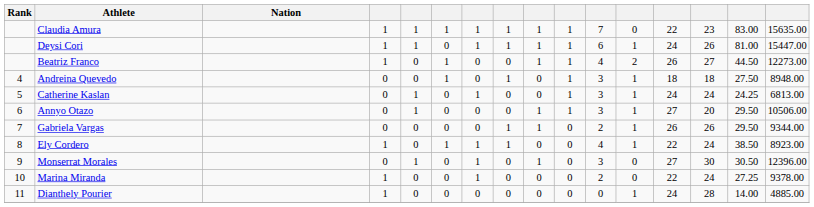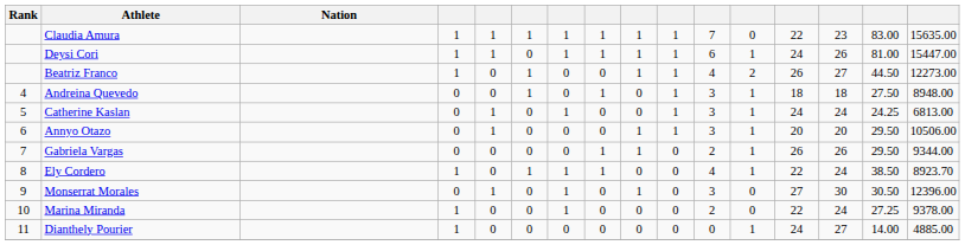 <table class=wikitable style="text-align:center">
 <tr>
 <th width=40>Rank</th>
 <th width=250>Athlete</th>
 <th width=250>Nation</th>
 <th width=40></th>
 <th width=40></th>
 <th width=40></th>
 <th width=40></th>
 <th width=40></th>
 <th width=40></th>
 <th width=40></th>
 <th width=40></th>
 <th width=50></th>
 <th width=50></th>
 <th width=50></th>
 <th width=50></th>
 <th width=50></th>
 </tr>
 <tr>
 <td></td>
 <td align=left><a href='#'>Claudia Amura</a></td>
 <td align=left></td>
 <td>1</td>
 <td>1</td>
 <td>1</td>
 <td>1</td>
 <td>1</td>
 <td>1</td>
 <td>1</td>
 <td>7</td>
 <td>0</td>
 <td>22</td>
 <td>23</td>
 <td>83.00</td>
 <td>15635.00</td>
 </tr>
 <tr>
 <td></td>
 <td align=left><a href='#'>Deysi Cori</a></td>
 <td align=left></td>
 <td>1</td>
 <td>1</td>
 <td>0</td>
 <td>1</td>
 <td>1</td>
 <td>1</td>
 <td>1</td>
 <td>6</td>
 <td>1</td>
 <td>24</td>
 <td>26</td>
 <td>81.00</td>
 <td>15447.00</td>
 </tr>
 <tr>
 <td></td>
 <td align=left><a href='#'>Beatriz Franco</a></td>
 <td align=left></td>
 <td>1</td>
 <td>0</td>
 <td>1</td>
 <td>0</td>
 <td>0</td>
 <td>1</td>
 <td>1</td>
 <td>4</td>
 <td>2</td>
 <td>26</td>
 <td>27</td>
 <td>44.50</td>
 <td>12273.00</td>
 </tr>
 <tr>
 <td>4</td>
 <td align=left><a href='#'>Andreina Quevedo</a></td>
 <td align=left></td>
 <td>0</td>
 <td>0</td>
 <td>1</td>
 <td>0</td>
 <td>1</td>
 <td>0</td>
 <td>1</td>
 <td>3</td>
 <td>1</td>
 <td>18</td>
 <td>18</td>
 <td>27.50</td>
 <td>8948.00</td>
 </tr>
 <tr>
 <td>5</td>
 <td align=left><a href='#'>Catherine Kaslan</a></td>
 <td align=left></td>
 <td>0</td>
 <td>1</td>
 <td>0</td>
 <td>1</td>
 <td>0</td>
 <td>0</td>
 <td>1</td>
 <td>3</td>
 <td>1</td>
 <td>24</td>
 <td>24</td>
 <td>24.25</td>
 <td>6813.00</td>
 </tr>
 <tr>
 <td>6</td>
 <td align=left><a href='#'>Annyo Otazo</a></td>
 <td align=left></td>
 <td>0</td>
 <td>1</td>
 <td>0</td>
 <td>0</td>
 <td>0</td>
 <td>1</td>
 <td>1</td>
 <td>3</td>
 <td>1</td>
-<td>27</td>
+<td>20</td>
 <td>20</td>
 <td>29.50</td>
 <td>10506.00</td>
 </tr>
 <tr>
 <td>7</td>
 <td align=left><a href='#'>Gabriela Vargas</a></td>
 <td align=left></td>
 <td>0</td>
 <td>0</td>
 <td>0</td>
 <td>0</td>
 <td>1</td>
 <td>1</td>
 <td>0</td>
 <td>2</td>
 <td>1</td>
 <td>26</td>
 <td>26</td>
 <td>29.50</td>
 <td>9344.00</td>
 </tr>
 <tr>
 <td>8</td>
 <td align=left><a href='#'>Ely Cordero</a></td>
 <td align=left></td>
 <td>1</td>
 <td>0</td>
 <td>1</td>
 <td>1</td>
 <td>1</td>
 <td>0</td>
 <td>0</td>
 <td>4</td>
 <td>1</td>
 <td>22</td>
 <td>24</td>
 <td>38.50</td>
-<td>8923.00</td>
+<td>8923.70</td>
 </tr>
 <tr>
 <td>9</td>
 <td align=left><a href='#'>Monserrat Morales</a></td>
 <td align=left></td>
 <td>0</td>
 <td>1</td>
 <td>0</td>
 <td>1</td>
 <td>0</td>
 <td>1</td>
 <td>0</td>
 <td>3</td>
 <td>0</td>
 <td>27</td>
 <td>30</td>
 <td>30.50</td>
 <td>12396.00</td>
 </tr>
 <tr>
 <td>10</td>
 <td align=left><a href='#'>Marina Miranda</a></td>
 <td align=left></td>
 <td>1</td>
 <td>0</td>
 <td>0</td>
 <td>1</td>
 <td>0</td>
 <td>0</td>
 <td>0</td>
 <td>2</td>
 <td>0</td>
 <td>22</td>
 <td>24</td>
 <td>27.25</td>
 <td>9378.00</td>
 </tr>
 <tr>
 <td>11</td>
 <td align=left><a href='#'>Dianthely Pourier</a></td>
 <td align=left></td>
 <td>1</td>
 <td>0</td>
 <td>0</td>
 <td>0</td>
 <td>0</td>
 <td>0</td>
 <td>0</td>
 <td>0</td>
 <td>1</td>
 <td>24</td>
-<td>28</td>
+<td>27</td>
 <td>14.00</td>
 <td>4885.00</td>
 </tr>
 <tr>
 </tr>
 </table>
